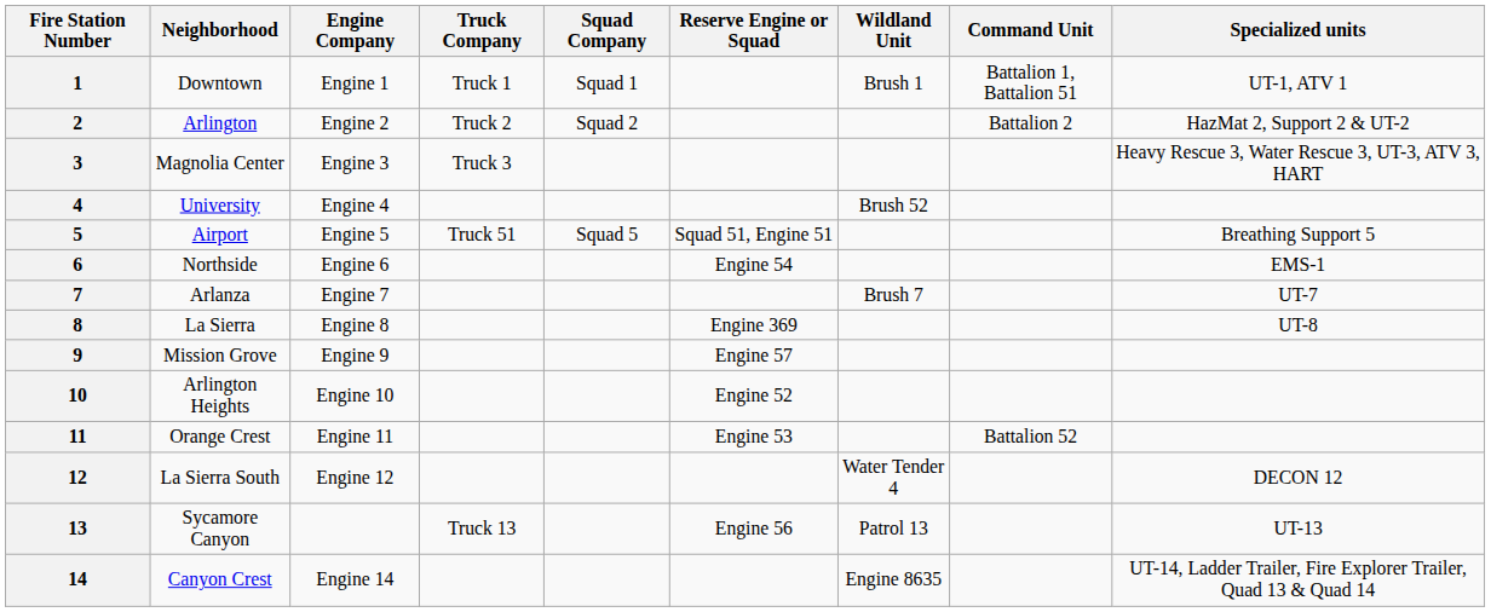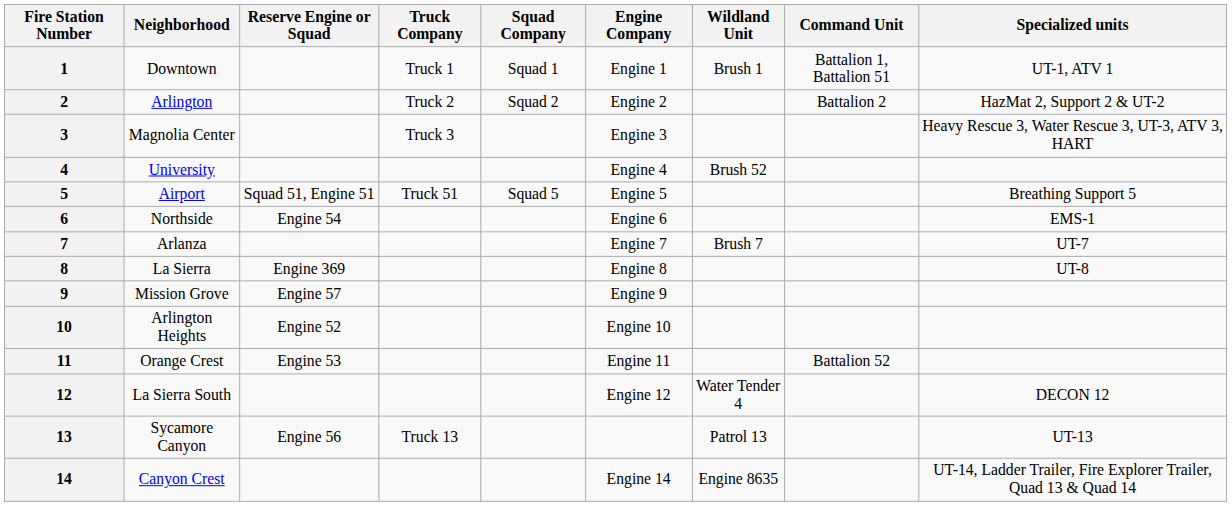 <table class=wikitable style="text-align:center;">
 <tr>
 <th>Fire Station Number</th>
 <th>Neighborhood</th>
-<th>Engine Company</th>
+<th>Reserve Engine or Squad</th>
 <th>Truck Company</th>
 <th>Squad Company</th>
-<th>Reserve Engine or Squad</th>
+<th>Engine Company</th>
 <th>Wildland Unit</th>
 <th>Command Unit</th>
 <th>Specialized units</th>
 </tr>
 <tr>
 <th>1</th>
 <td>Downtown</td>
-<td>Engine 1</td>
+<td></td>
 <td>Truck 1</td>
 <td>Squad 1</td>
-<td></td>
+<td>Engine 1</td>
 <td>Brush 1</td>
 <td>Battalion 1, Battalion 51</td>
 <td>UT-1, ATV 1</td>
 </tr>
 <tr>
 <th>2</th>
 <td><a href='#'>Arlington</a></td>
-<td>Engine 2</td>
+<td></td>
 <td>Truck 2</td>
 <td>Squad 2</td>
-<td></td>
+<td>Engine 2</td>
 <td></td>
 <td>Battalion 2</td>
 <td>HazMat 2, Support 2 & UT-2</td>
 </tr>
 <tr>
 <th>3</th>
 <td>Magnolia Center</td>
-<td>Engine 3</td>
+<td></td>
 <td>Truck 3</td>
 <td></td>
-<td></td>
+<td>Engine 3</td>
 <td></td>
 <td></td>
 <td>Heavy Rescue 3, Water Rescue 3, UT-3, ATV 3, HART</td>
 </tr>
 <tr>
 <th>4</th>
 <td><a href='#'>University</a></td>
-<td>Engine 4</td>
 <td></td>
 <td></td>
 <td></td>
+<td>Engine 4</td>
 <td>Brush 52</td>
 <td></td>
 <td></td>
 </tr>
 <tr>
 <th>5</th>
 <td><a href='#'>Airport</a></td>
-<td>Engine 5</td>
+<td>Squad 51, Engine 51</td>
 <td>Truck 51</td>
 <td>Squad 5</td>
-<td>Squad 51, Engine 51</td>
+<td>Engine 5</td>
 <td></td>
 <td></td>
 <td>Breathing Support 5</td>
 </tr>
 <tr>
 <th>6</th>
 <td>Northside</td>
-<td>Engine 6</td>
+<td>Engine 54</td>
 <td></td>
 <td></td>
-<td>Engine 54</td>
+<td>Engine 6</td>
 <td></td>
 <td></td>
 <td>EMS-1</td>
 </tr>
 <tr>
 <th>7</th>
 <td>Arlanza</td>
-<td>Engine 7</td>
 <td></td>
 <td></td>
 <td></td>
+<td>Engine 7</td>
 <td>Brush 7</td>
 <td></td>
 <td>UT-7</td>
 </tr>
 <tr>
 <th>8</th>
 <td>La Sierra</td>
-<td>Engine 8</td>
+<td>Engine 369</td>
 <td></td>
 <td></td>
-<td>Engine 369</td>
+<td>Engine 8</td>
 <td></td>
 <td></td>
 <td>UT-8</td>
 </tr>
 <tr>
 <th>9</th>
 <td>Mission Grove</td>
-<td>Engine 9</td>
+<td>Engine 57</td>
 <td></td>
 <td></td>
-<td>Engine 57</td>
+<td>Engine 9</td>
 <td></td>
 <td></td>
 <td></td>
 </tr>
 <tr>
 <th>10</th>
 <td>Arlington Heights</td>
-<td>Engine 10</td>
+<td>Engine 52</td>
 <td></td>
 <td></td>
-<td>Engine 52</td>
+<td>Engine 10</td>
 <td></td>
 <td></td>
 <td></td>
 </tr>
 <tr>
 <th>11</th>
 <td>Orange Crest</td>
-<td>Engine 11</td>
+<td>Engine 53</td>
 <td></td>
 <td></td>
-<td>Engine 53</td>
+<td>Engine 11</td>
 <td></td>
 <td>Battalion 52</td>
 <td></td>
 </tr>
 <tr>
 <th>12</th>
 <td>La Sierra South</td>
-<td>Engine 12</td>
 <td></td>
 <td></td>
 <td></td>
+<td>Engine 12</td>
 <td>Water Tender 4</td>
 <td></td>
 <td>DECON 12</td>
 </tr>
 <tr>
 <th>13</th>
 <td>Sycamore Canyon</td>
-<td></td>
+<td>Engine 56</td>
 <td>Truck 13</td>
 <td></td>
-<td>Engine 56</td>
+<td></td>
 <td>Patrol 13</td>
 <td></td>
 <td>UT-13</td>
 </tr>
 <tr>
 <th>14</th>
 <td><a href='#'>Canyon Crest</a></td>
-<td>Engine 14</td>
 <td></td>
 <td></td>
 <td></td>
+<td>Engine 14</td>
 <td>Engine 8635</td>
 <td></td>
 <td>UT-14, Ladder Trailer, Fire Explorer Trailer, Quad 13 & Quad 14</td>
 </tr>
 </table>
